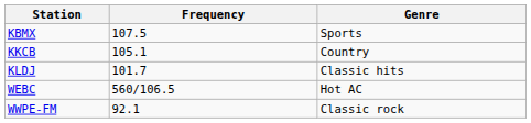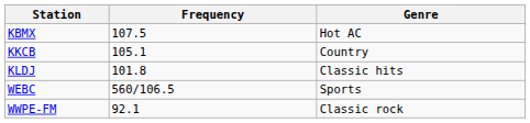 <table class="wikitable" style="width:45em;">
 <tr>
 <th style="width:20%">Station</th>
 <th style="width:40%">Frequency</th>
 <th style="width:40%">Genre</th>
 </tr>
 <tr>
 <td><a href='#'>KBMX</a></td>
 <td>107.5</td>
-<td>Sports</td>
+<td>Hot AC</td>
 </tr>
 <tr>
 <td><a href='#'>KKCB</a></td>
 <td>105.1</td>
 <td>Country</td>
 </tr>
 <tr>
 <td><a href='#'>KLDJ</a></td>
-<td>101.7</td>
+<td>101.8</td>
 <td>Classic hits</td>
 </tr>
 <tr>
 <td><a href='#'>WEBC</a></td>
 <td>560/106.5</td>
-<td>Hot AC</td>
+<td>Sports</td>
 </tr>
 <tr>
 <td><a href='#'>WWPE-FM</a></td>
 <td>92.1</td>
 <td>Classic rock</td>
 </tr>
 </table>
